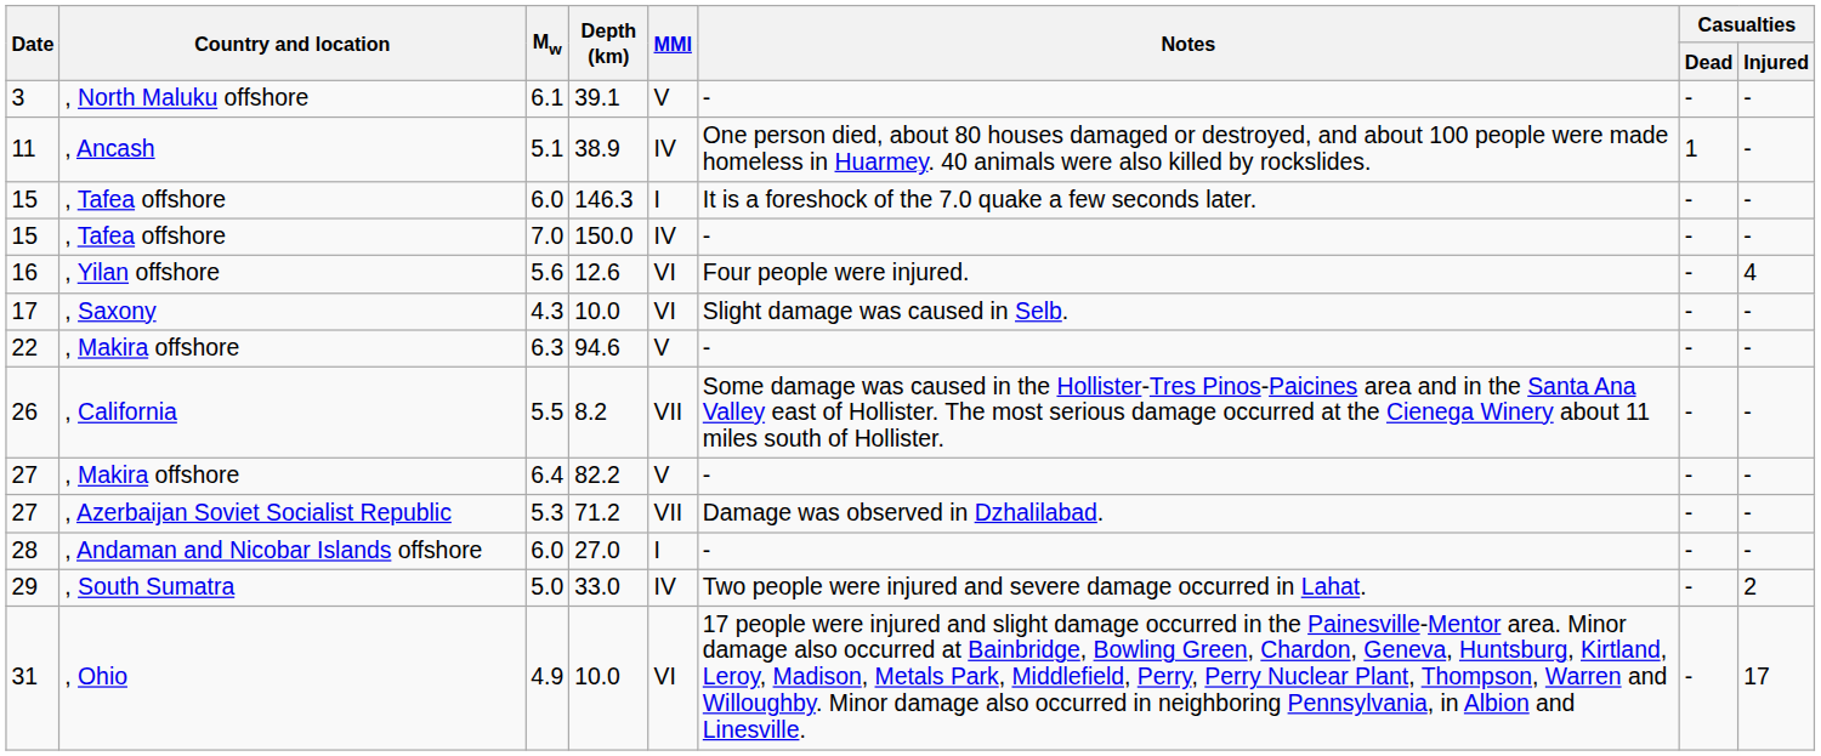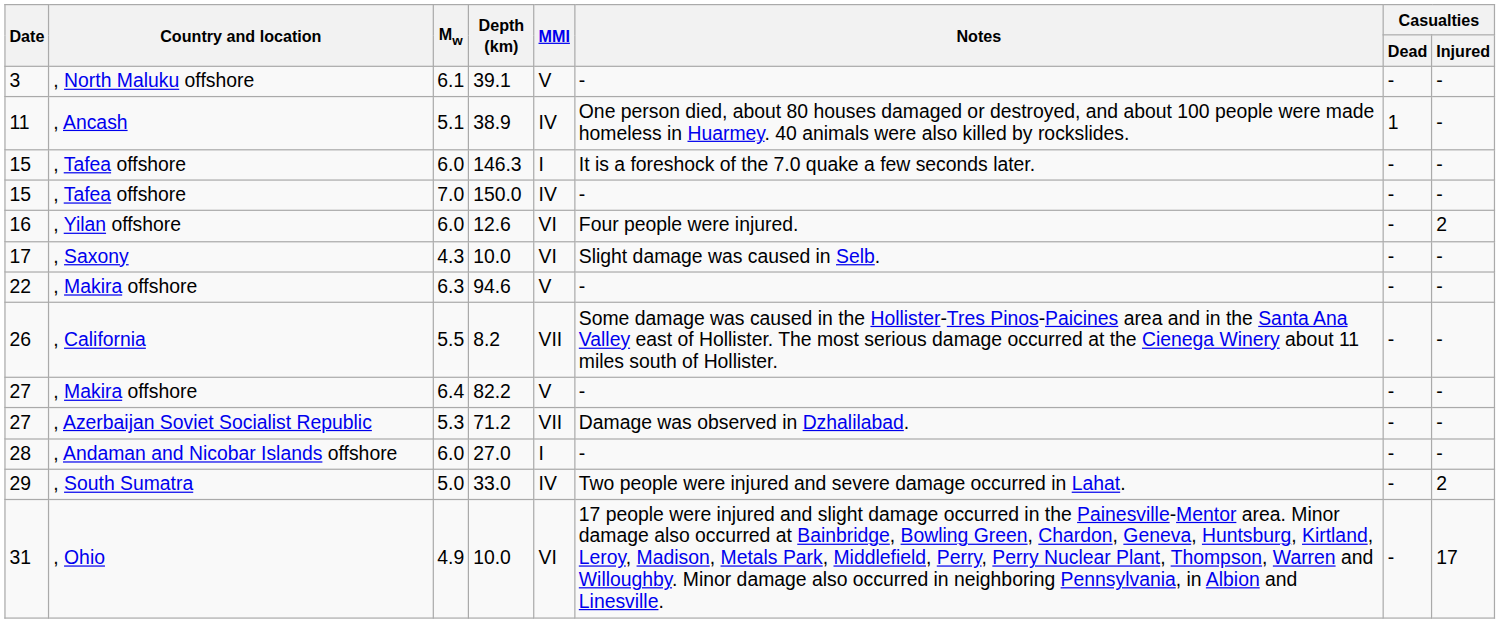 <table class="wikitable sortable" style="border:1px black; margin-left:1em;">
 <tr>
 <th rowspan="2"><small>Date</small></th>
 <th rowspan="2" style="width: 310px"><small>Country and location</small></th>
 <th rowspan="2"><small>M<sub>w</sub></small></th>
 <th rowspan="2"><small>Depth (km)</small></th>
 <th rowspan="2"><small><a href='#'>MMI</a></small></th>
 <th rowspan="2" class="unsortable"><small>Notes</small></th>
 <th colspan="2"><small>Casualties</small></th>
 </tr>
 <tr>
 <th><small>Dead</small></th>
 <th><small>Injured</small></th>
 </tr>
 <tr>
 <td>3</td>
 <td>, <a href='#'>North Maluku</a> offshore</td>
 <td>6.1</td>
 <td>39.1</td>
 <td>V</td>
 <td>-</td>
 <td>-</td>
 <td>-</td>
 </tr>
 <tr>
 <td>11</td>
 <td>, <a href='#'>Ancash</a></td>
 <td>5.1</td>
 <td>38.9</td>
 <td>IV</td>
 <td>One person died, about 80 houses damaged or destroyed, and about 100 people were made homeless in <a href='#'>Huarmey</a>. 40 animals were also killed by rockslides.</td>
 <td>1</td>
 <td>-</td>
 </tr>
 <tr>
 <td>15</td>
 <td>, <a href='#'>Tafea</a> offshore</td>
 <td>6.0</td>
 <td>146.3</td>
 <td>I</td>
 <td>It is a foreshock of the 7.0 quake a few seconds later.</td>
 <td>-</td>
 <td>-</td>
 </tr>
 <tr>
 <td>15</td>
 <td>, <a href='#'>Tafea</a> offshore</td>
 <td>7.0</td>
 <td>150.0</td>
 <td>IV</td>
 <td>-</td>
 <td>-</td>
 <td>-</td>
 </tr>
 <tr>
 <td>16</td>
 <td>, <a href='#'>Yilan</a> offshore</td>
-<td>5.6</td>
+<td>6.0</td>
 <td>12.6</td>
 <td>VI</td>
 <td>Four people were injured.</td>
 <td>-</td>
-<td>4</td>
+<td>2</td>
 </tr>
 <tr>
 <td>17</td>
 <td>, <a href='#'>Saxony</a></td>
 <td>4.3</td>
 <td>10.0</td>
 <td>VI</td>
 <td>Slight damage was caused in <a href='#'>Selb</a>.</td>
 <td>-</td>
 <td>-</td>
 </tr>
 <tr>
 <td>22</td>
 <td>, <a href='#'>Makira</a> offshore</td>
 <td>6.3</td>
 <td>94.6</td>
 <td>V</td>
 <td>-</td>
 <td>-</td>
 <td>-</td>
 </tr>
 <tr>
 <td>26</td>
 <td>, <a href='#'>California</a></td>
 <td>5.5</td>
 <td>8.2</td>
 <td>VII</td>
 <td>Some damage was caused in the <a href='#'>Hollister</a>-<a href='#'>Tres Pinos</a>-<a href='#'>Paicines</a> area and in the <a href='#'>Santa Ana Valley</a> east of Hollister. The most serious damage occurred at the <a href='#'>Cienega Winery</a> about 11 miles south of Hollister.</td>
 <td>-</td>
 <td>-</td>
 </tr>
 <tr>
 <td>27</td>
 <td>, <a href='#'>Makira</a> offshore</td>
 <td>6.4</td>
 <td>82.2</td>
 <td>V</td>
 <td>-</td>
 <td>-</td>
 <td>-</td>
 </tr>
 <tr>
 <td>27</td>
 <td>, <a href='#'>Azerbaijan Soviet Socialist Republic</a></td>
 <td>5.3</td>
 <td>71.2</td>
 <td>VII</td>
 <td>Damage was observed in <a href='#'>Dzhalilabad</a>.</td>
 <td>-</td>
 <td>-</td>
 </tr>
 <tr>
 <td>28</td>
 <td>, <a href='#'>Andaman and Nicobar Islands</a> offshore</td>
 <td>6.0</td>
 <td>27.0</td>
 <td>I</td>
 <td>-</td>
 <td>-</td>
 <td>-</td>
 </tr>
 <tr>
 <td>29</td>
 <td>, <a href='#'>South Sumatra</a></td>
 <td>5.0</td>
 <td>33.0</td>
 <td>IV</td>
 <td>Two people were injured and severe damage occurred in <a href='#'>Lahat</a>.</td>
 <td>-</td>
 <td>2</td>
 </tr>
 <tr>
 <td>31</td>
 <td>, <a href='#'>Ohio</a></td>
 <td>4.9</td>
 <td>10.0</td>
 <td>VI</td>
 <td>17 people were injured and slight damage occurred in the <a href='#'>Painesville</a>-<a href='#'>Mentor</a> area. Minor damage also occurred at <a href='#'>Bainbridge</a>, <a href='#'>Bowling Green</a>, <a href='#'>Chardon</a>, <a href='#'>Geneva</a>, <a href='#'>Huntsburg</a>, <a href='#'>Kirtland</a>, <a href='#'>Leroy</a>, <a href='#'>Madison</a>, <a href='#'>Metals Park</a>, <a href='#'>Middlefield</a>, <a href='#'>Perry</a>, <a href='#'>Perry Nuclear Plant</a>, <a href='#'>Thompson</a>, <a href='#'>Warren</a> and <a href='#'>Willoughby</a>. Minor damage also occurred in neighboring <a href='#'>Pennsylvania</a>, in <a href='#'>Albion</a> and <a href='#'>Linesville</a>.</td>
 <td>-</td>
 <td>17</td>
 </tr>
 <tr>
 </tr>
 </table>
